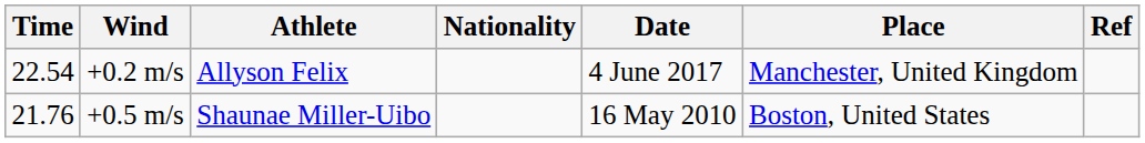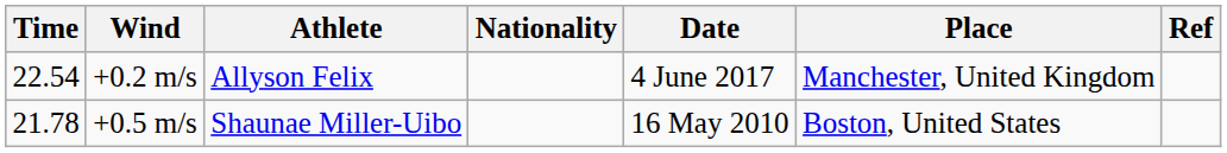 <table class="wikitable">
 <tr>
 <th>Time</th>
 <th>Wind</th>
 <th>Athlete</th>
 <th>Nationality</th>
 <th>Date</th>
 <th>Place</th>
 <th>Ref</th>
 </tr>
 <tr>
 <td>22.54</td>
 <td>+0.2 m/s</td>
 <td><a href='#'>Allyson Felix</a></td>
 <td></td>
 <td>4 June 2017</td>
 <td> <a href='#'>Manchester</a>, United Kingdom</td>
 <td></td>
 </tr>
 <tr>
-<td>21.76</td>
+<td>21.78</td>
 <td>+0.5 m/s</td>
 <td><a href='#'>Shaunae Miller-Uibo</a></td>
 <td></td>
 <td>16 May 2010</td>
 <td> <a href='#'>Boston</a>, United States</td>
 <td></td>
 </tr>
 </table>
